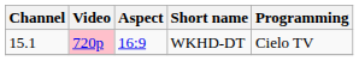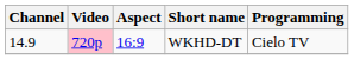 <table class="wikitable">
 <tr>
 <th>Channel</th>
 <th>Video</th>
 <th>Aspect</th>
 <th>Short name</th>
 <th>Programming</th>
 </tr>
 <tr>
-<td>15.1</td>
+<td>14.9</td>
 <td style="background: pink;"><a href='#'>720p</a></td>
 <td><a href='#'>16:9</a></td>
 <td>WKHD-DT</td>
 <td>Cielo TV</td>
 </tr>
 <tr>
 </tr>
 </table>
